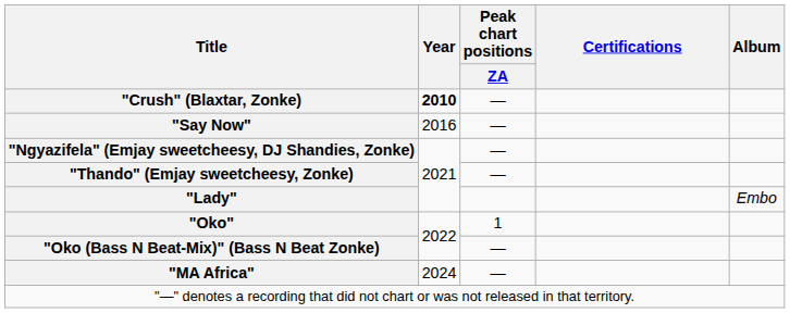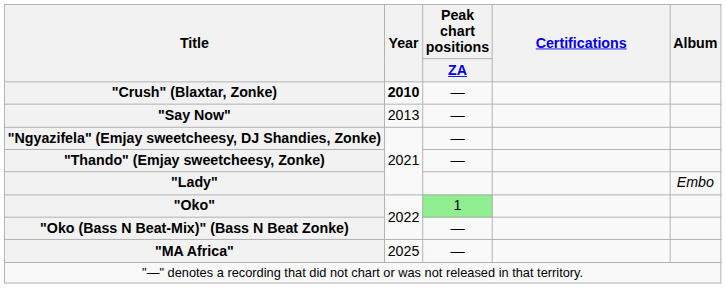 <table class="wikitable plainrowheaders" style="text-align:center;">
 <tr>
 <th scope="col" rowspan="2">Title</th>
 <th scope="col" rowspan="2">Year</th>
 <th scope="col" colspan="1">Peak chart positions</th>
 <th scope="col" rowspan="2" style="width:12em;"><a href='#'>Certifications</a></th>
 <th scope="col" rowspan="2">Album</th>
 </tr>
 <tr>
 <th scope="col" style="width:3em;font-size:100%;"><a href='#'>ZA</a><br></th>
 </tr>
 <tr>
 <th scope="row">"Crush" (Blaxtar, Zonke)</th>
 <td><strong>2010</strong></td>
 <td>—</td>
 <td></td>
 <td></td>
 </tr>
 <tr>
 <th scope="row">"Say Now"</th>
-<td>2016</td>
+<td>2013</td>
 <td>—</td>
 <td></td>
 <td></td>
 </tr>
 <tr>
 <th scope="row">"Ngyazifela" (Emjay sweetcheesy, DJ Shandies, Zonke)</th>
 <td rowspan=3>2021</td>
 <td>—</td>
 <td></td>
 <td></td>
 </tr>
 <tr>
 <th scope="row">"Thando" (Emjay sweetcheesy, Zonke)</th>
 <td>—</td>
 <td></td>
 <td></td>
 </tr>
 <tr>
 <th scope="row">"Lady"</th>
 <td></td>
 <td></td>
 <td><em>Embo</em></td>
 </tr>
 <tr>
 <th scope="row">"Oko"</th>
 <td rowspan=2>2022</td>
-<td>1</td>
+<td style="background: lightgreen;">1</td>
 <td></td>
 <td></td>
 </tr>
 <tr>
 <th scope="row">"Oko (Bass N Beat-Mix)" (Bass N Beat Zonke)</th>
 <td>—</td>
 <td></td>
 <td></td>
 </tr>
 <tr>
 <th scope="row">"MA Africa"</th>
-<td>2024</td>
+<td>2025</td>
 <td>—</td>
 <td></td>
 <td></td>
 </tr>
 <tr>
 <td colspan="8" style="font-size:90%">"—" denotes a recording that did not chart or was not released in that territory.</td>
 </tr>
 </table>
